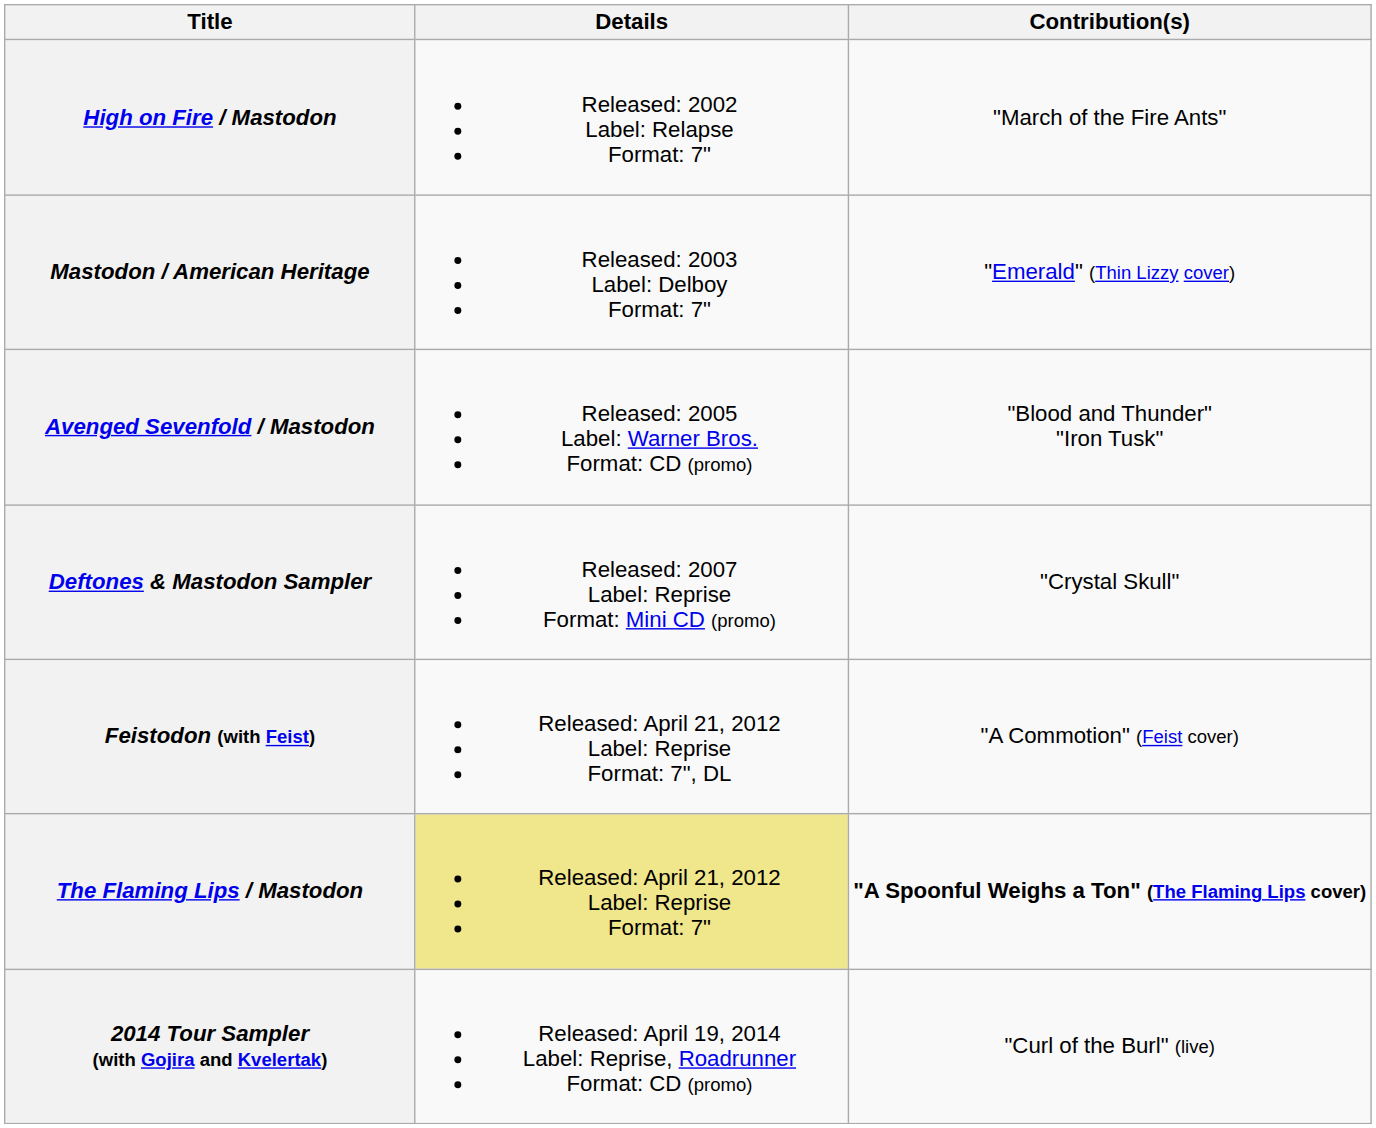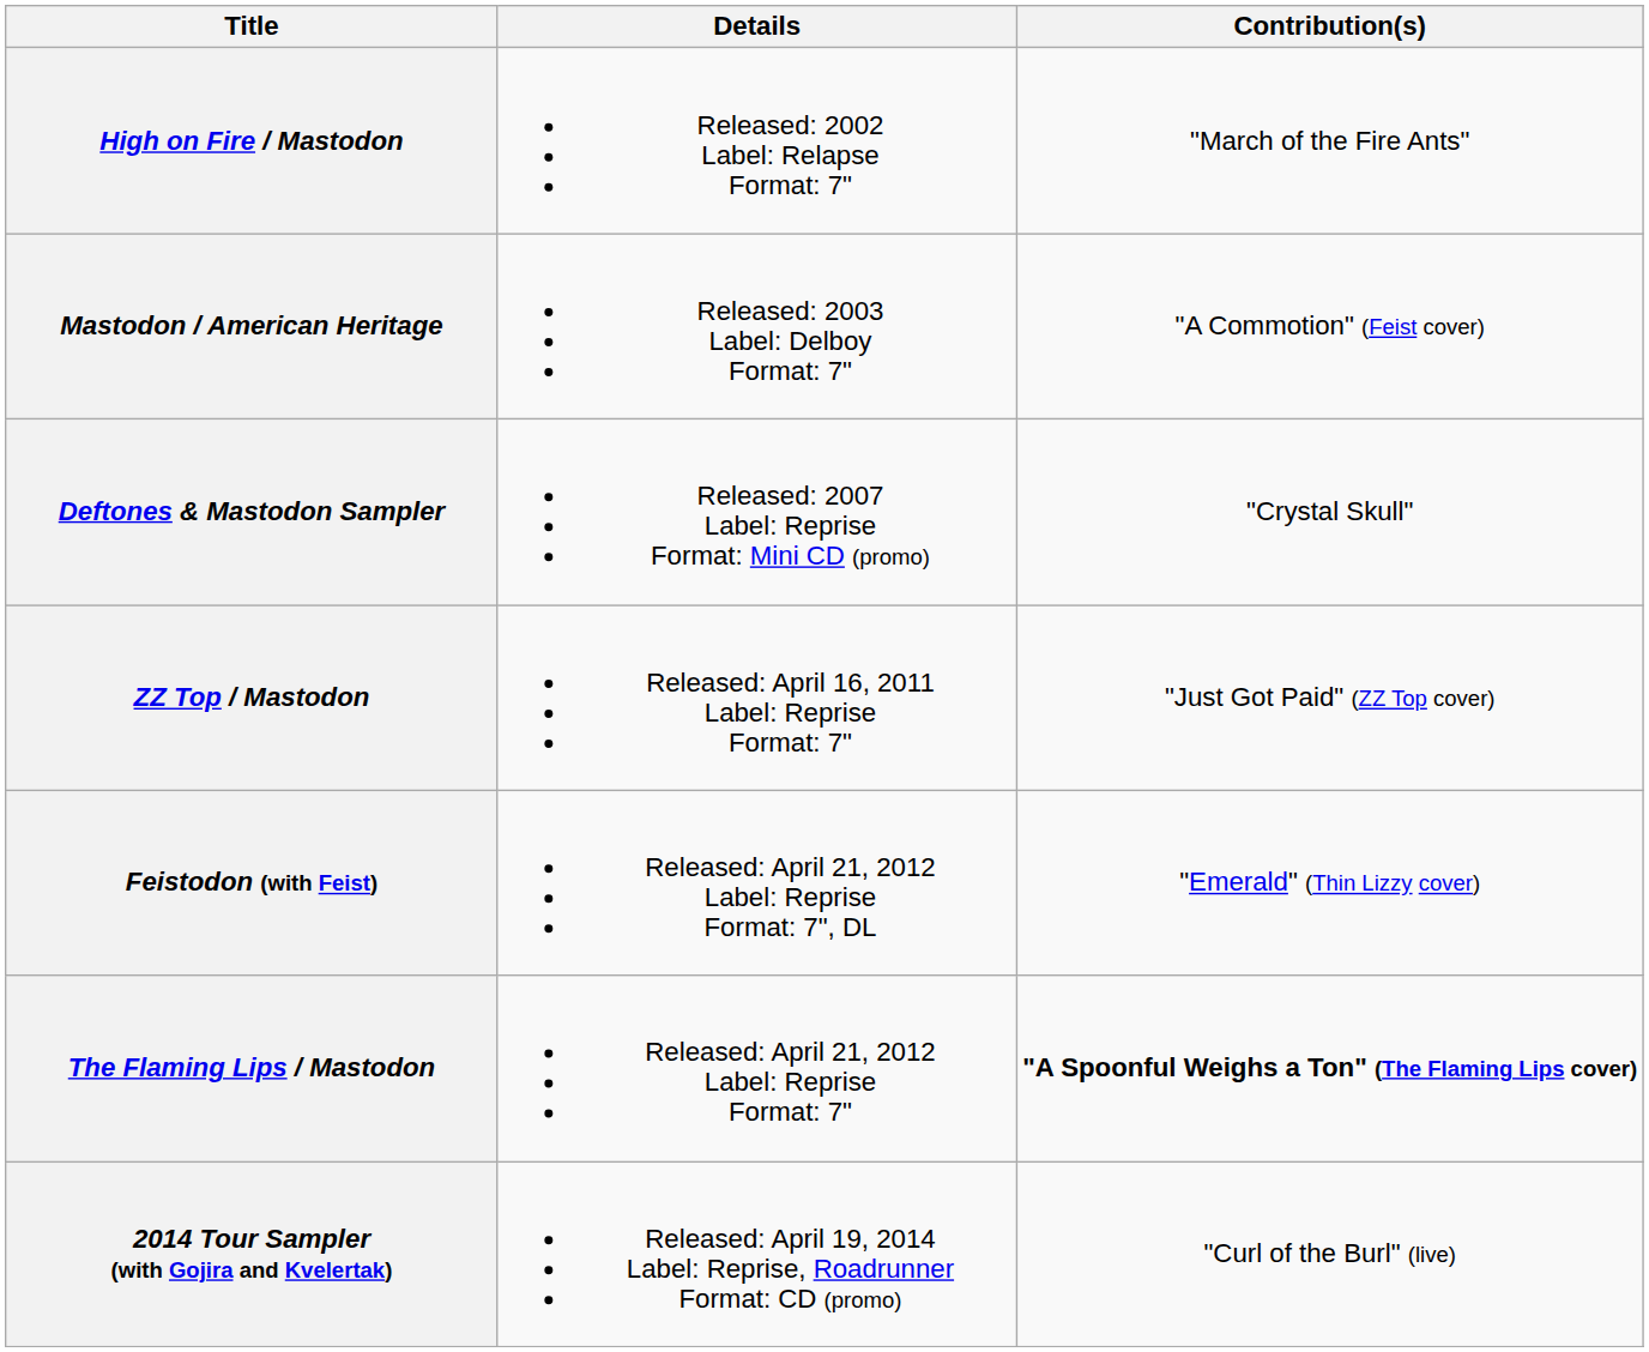 <table class="wikitable plainrowheaders" style="text-align:center;">
 <tr>
 <th scope="col" style="width:18em;">Title</th>
 <th scope="col" style="width:19em;">Details</th>
 <th>Contribution(s)</th>
 </tr>
 <tr>
 <th scope="Row"><em><a href='#'>High on Fire</a> / Mastodon</em></th>
 <td><br><ul><li>Released: 2002</li><li>Label: Relapse</li><li>Format: 7"</li></ul></td>
 <td>"March of the Fire Ants"</td>
 </tr>
 <tr>
 <th scope="Row"><em>Mastodon / American Heritage</em></th>
 <td><br><ul><li>Released: 2003</li><li>Label: Delboy</li><li>Format: 7"</li></ul></td>
-<td>"<a href='#'>Emerald</a>" <small>(<a href='#'>Thin Lizzy</a> <a href='#'>cover</a>)</small></td>
-</tr>
-<tr>
-<th scope="Row"><em><a href='#'>Avenged Sevenfold</a> / Mastodon</em></th>
-<td><br><ul><li>Released: 2005</li><li>Label: <a href='#'>Warner Bros.</a></li><li>Format: CD <small>(promo)</small></li></ul></td>
-<td>"Blood and Thunder"<br>"Iron Tusk"</td>
+<td>"A Commotion" <small>(<a href='#'>Feist</a> cover)</small></td>
 </tr>
 <tr>
 <th scope="Row"><em><a href='#'>Deftones</a> & Mastodon Sampler</em></th>
 <td><br><ul><li>Released: 2007</li><li>Label: Reprise</li><li>Format: <a href='#'>Mini CD</a> <small>(promo)</small></li></ul></td>
 <td>"Crystal Skull"</td>
 </tr>
 <tr>
+<th scope="Row"><em><a href='#'>ZZ Top</a> / Mastodon</em></th>
+<td><br><ul><li>Released: April 16, 2011</li><li>Label: Reprise</li><li>Format: 7"</li></ul></td>
+<td>"Just Got Paid" <small>(<a href='#'>ZZ Top</a> cover)</small></td>
+</tr>
+<tr>
 <th scope="Row"><em>Feistodon</em> <small>(with <a href='#'>Feist</a>)</small></th>
 <td><br><ul><li>Released: April 21, 2012</li><li>Label: Reprise</li><li>Format: 7", DL</li></ul></td>
-<td>"A Commotion" <small>(<a href='#'>Feist</a> cover)</small></td>
+<td>"<a href='#'>Emerald</a>" <small>(<a href='#'>Thin Lizzy</a> <a href='#'>cover</a>)</small></td>
 </tr>
 <tr>
 <th scope="Row"><em><a href='#'>The Flaming Lips</a> / Mastodon</em></th>
-<td style="background: khaki;"><br><ul><li>Released: April 21, 2012</li><li>Label: Reprise</li><li>Format: 7"</li></ul></td>
+<td><br><ul><li>Released: April 21, 2012</li><li>Label: Reprise</li><li>Format: 7"</li></ul></td>
 <td><strong>"A Spoonful Weighs a Ton" <small>(<a href='#'>The Flaming Lips</a> cover)</small></strong></td>
 </tr>
 <tr>
 <th scope="Row"><em>2014 Tour Sampler</em> <br> <small>(with <a href='#'>Gojira</a> and <a href='#'>Kvelertak</a>)</small></th>
 <td><br><ul><li>Released: April 19, 2014</li><li>Label: Reprise, <a href='#'>Roadrunner</a></li><li>Format: CD <small>(promo)</small></li></ul></td>
 <td>"Curl of the Burl" <small>(live)</small></td>
 </tr>
 <tr>
 </tr>
 </table>
